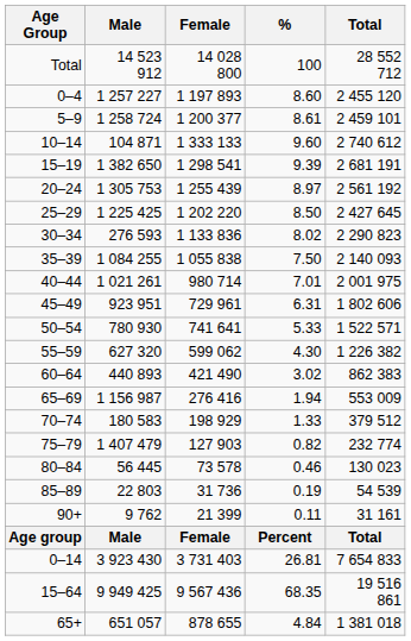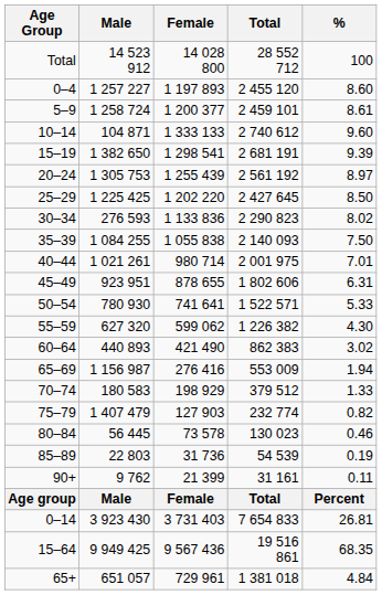 <table class="wikitable">
 <tr>
 <th style="width:80px;">Age Group</th>
 <th style="width:80px;">Male</th>
 <th style="width:80px;">Female</th>
+<th style="width:80px;">Total</th>
 <th style="width:80px;">%</th>
-<th style="width:80px;">Total</th>
 </tr>
 <tr style="text-align:right;">
 <td>Total</td>
 <td>14 523 912</td>
 <td>14 028 800</td>
+<td>28 552 712</td>
 <td>100</td>
-<td>28 552 712</td>
 </tr>
 <tr style="text-align:right;">
 <td>0–4</td>
 <td>1 257 227</td>
 <td>1 197 893</td>
+<td>2 455 120</td>
 <td>8.60</td>
-<td>2 455 120</td>
 </tr>
 <tr style="text-align:right;">
 <td>5–9</td>
 <td>1 258 724</td>
 <td>1 200 377</td>
+<td>2 459 101</td>
 <td>8.61</td>
-<td>2 459 101</td>
 </tr>
 <tr style="text-align:right;">
 <td>10–14</td>
 <td>104 871</td>
 <td>1 333 133</td>
+<td>2 740 612</td>
 <td>9.60</td>
-<td>2 740 612</td>
 </tr>
 <tr style="text-align:right;">
 <td>15–19</td>
 <td>1 382 650</td>
 <td>1 298 541</td>
+<td>2 681 191</td>
 <td>9.39</td>
-<td>2 681 191</td>
 </tr>
 <tr style="text-align:right;">
 <td>20–24</td>
 <td>1 305 753</td>
 <td>1 255 439</td>
+<td>2 561 192</td>
 <td>8.97</td>
-<td>2 561 192</td>
 </tr>
 <tr style="text-align:right;">
 <td>25–29</td>
 <td>1 225 425</td>
 <td>1 202 220</td>
+<td>2 427 645</td>
 <td>8.50</td>
-<td>2 427 645</td>
 </tr>
 <tr style="text-align:right;">
 <td>30–34</td>
 <td>276 593</td>
 <td>1 133 836</td>
+<td>2 290 823</td>
 <td>8.02</td>
-<td>2 290 823</td>
 </tr>
 <tr style="text-align:right;">
 <td>35–39</td>
 <td>1 084 255</td>
 <td>1 055 838</td>
+<td>2 140 093</td>
 <td>7.50</td>
-<td>2 140 093</td>
 </tr>
 <tr style="text-align:right;">
 <td>40–44</td>
 <td>1 021 261</td>
 <td>980 714</td>
+<td>2 001 975</td>
 <td>7.01</td>
-<td>2 001 975</td>
 </tr>
 <tr style="text-align:right;">
 <td>45–49</td>
 <td>923 951</td>
-<td>729 961</td>
+<td>878 655</td>
+<td>1 802 606</td>
 <td>6.31</td>
-<td>1 802 606</td>
 </tr>
 <tr style="text-align:right;">
 <td>50–54</td>
 <td>780 930</td>
 <td>741 641</td>
+<td>1 522 571</td>
 <td>5.33</td>
-<td>1 522 571</td>
 </tr>
 <tr style="text-align:right;">
 <td>55–59</td>
 <td>627 320</td>
 <td>599 062</td>
+<td>1 226 382</td>
 <td>4.30</td>
-<td>1 226 382</td>
 </tr>
 <tr style="text-align:right;">
 <td>60–64</td>
 <td>440 893</td>
 <td>421 490</td>
+<td>862 383</td>
 <td>3.02</td>
-<td>862 383</td>
 </tr>
 <tr style="text-align:right;">
 <td>65–69</td>
 <td>1 156 987</td>
 <td>276 416</td>
+<td>553 009</td>
 <td>1.94</td>
-<td>553 009</td>
 </tr>
 <tr style="text-align:right;">
 <td>70–74</td>
 <td>180 583</td>
 <td>198 929</td>
+<td>379 512</td>
 <td>1.33</td>
-<td>379 512</td>
 </tr>
 <tr style="text-align:right;">
 <td>75–79</td>
 <td>1 407 479</td>
 <td>127 903</td>
+<td>232 774</td>
 <td>0.82</td>
-<td>232 774</td>
 </tr>
 <tr style="text-align:right;">
 <td>80–84</td>
 <td>56 445</td>
 <td>73 578</td>
+<td>130 023</td>
 <td>0.46</td>
-<td>130 023</td>
 </tr>
 <tr style="text-align:right;">
 <td>85–89</td>
 <td>22 803</td>
 <td>31 736</td>
+<td>54 539</td>
 <td>0.19</td>
-<td>54 539</td>
 </tr>
 <tr style="text-align:right;">
 <td>90+</td>
 <td>9 762</td>
 <td>21 399</td>
+<td>31 161</td>
 <td>0.11</td>
-<td>31 161</td>
 </tr>
 <tr>
 <th style="width:50px;">Age group</th>
 <th style="width:80px;">Male</th>
 <th style="width:80px;">Female</th>
+<th style="width:80px;">Total</th>
 <th style="width:50px;">Percent</th>
-<th style="width:80px;">Total</th>
 </tr>
 <tr style="text-align:right;">
 <td>0–14</td>
 <td>3 923 430</td>
 <td>3 731 403</td>
+<td>7 654 833</td>
 <td>26.81</td>
-<td>7 654 833</td>
 </tr>
 <tr style="text-align:right;">
 <td>15–64</td>
 <td>9 949 425</td>
 <td>9 567 436</td>
+<td>19 516 861</td>
 <td>68.35</td>
-<td>19 516 861</td>
 </tr>
 <tr style="text-align:right;">
 <td>65+</td>
 <td>651 057</td>
-<td>878 655</td>
+<td>729 961</td>
+<td>1 381 018</td>
 <td>4.84</td>
-<td>1 381 018</td>
 </tr>
 </table>
